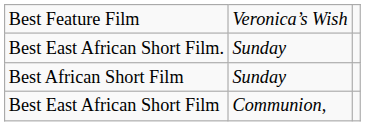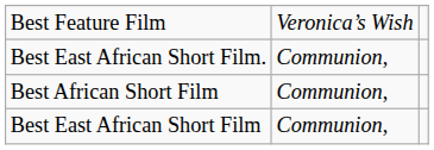 <table class="wikitable">
 <tr>
 <td>Best Feature Film</td>
 <td><em>Veronica’s Wish</em> </td>
 <td></td>
 </tr>
 <tr>
 <td>Best East African Short Film.</td>
-<td><em>Sunday</em> </td>
+<td><em>Communion</em>, </td>
 <td></td>
 </tr>
 <tr>
 <td>Best African Short Film</td>
-<td><em>Sunday</em> </td>
+<td><em>Communion</em>, </td>
 <td></td>
 </tr>
 <tr>
 <td>Best East African Short Film</td>
 <td><em>Communion</em>, </td>
 <td></td>
 </tr>
 </table>
